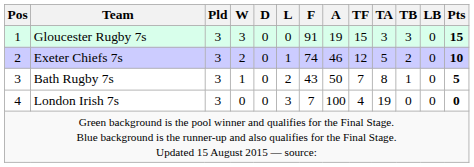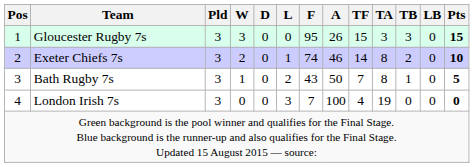 <table class="wikitable" style="text-align: center;">
 <tr>
 <th width="20">Pos</th>
 <th width="200">Team</th>
 <th width="20">Pld</th>
 <th width="20">W</th>
 <th width="20">D</th>
 <th width="20">L</th>
 <th width="20">F</th>
 <th width="20">A</th>
 <th width="20">TF</th>
 <th width="20">TA</th>
 <th width="20">TB</th>
 <th width="20">LB</th>
 <th width="20">Pts</th>
 </tr>
 <tr bgcolor=#d8ffeb>
 <td>1</td>
 <td align=left>Gloucester Rugby 7s</td>
 <td>3</td>
 <td>3</td>
 <td>0</td>
 <td>0</td>
-<td>91</td>
-<td>19</td>
+<td>95</td>
+<td>26</td>
 <td>15</td>
 <td>3</td>
 <td>3</td>
 <td>0</td>
 <td><strong>15</strong></td>
 </tr>
 <tr bgcolor=#ccccff>
 <td>2</td>
 <td align=left>Exeter Chiefs 7s</td>
 <td>3</td>
 <td>2</td>
 <td>0</td>
 <td>1</td>
 <td>74</td>
 <td>46</td>
-<td>12</td>
-<td>5</td>
+<td>14</td>
+<td>8</td>
 <td>2</td>
 <td>0</td>
 <td><strong>10</strong></td>
 </tr>
 <tr bgcolor=#ffffff>
 <td>3</td>
 <td align=left>Bath Rugby 7s</td>
 <td>3</td>
 <td>1</td>
 <td>0</td>
 <td>2</td>
 <td>43</td>
 <td>50</td>
 <td>7</td>
 <td>8</td>
 <td>1</td>
 <td>0</td>
 <td><strong>5</strong></td>
 </tr>
 <tr bgcolor=#ffffff>
 <td>4</td>
 <td align=left>London Irish 7s</td>
 <td>3</td>
 <td>0</td>
 <td>0</td>
 <td>3</td>
 <td>7</td>
 <td>100</td>
 <td>4</td>
 <td>19</td>
 <td>0</td>
 <td>0</td>
 <td><strong>0</strong></td>
 </tr>
 <tr align=center>
 <td colspan="13" style="border:0px"><small>Green background is the pool winner and qualifies for the Final Stage.<br>Blue background is the runner-up and also qualifies for the Final Stage.<br>Updated 15 August 2015 — source: </small></td>
 </tr>
 </table>
